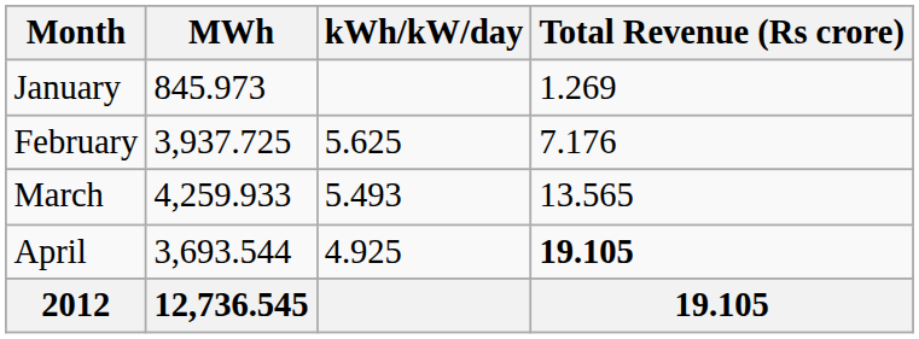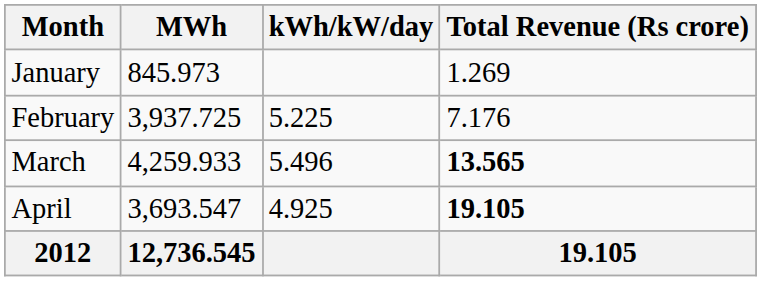 <table class="wikitable">
 <tr>
 <th>Month</th>
 <th>MWh</th>
 <th>kWh/kW/day</th>
 <th>Total Revenue (Rs crore)</th>
 </tr>
 <tr>
 <td>January</td>
 <td>845.973</td>
 <td></td>
 <td>1.269</td>
 </tr>
 <tr>
 <td>February</td>
 <td>3,937.725</td>
-<td>5.625</td>
+<td>5.225</td>
 <td>7.176</td>
 </tr>
 <tr>
 <td>March</td>
 <td>4,259.933</td>
-<td>5.493</td>
-<td>13.565</td>
+<td>5.496</td>
+<td><strong>13.565</strong></td>
 </tr>
 <tr>
 <td>April</td>
-<td>3,693.544</td>
+<td>3,693.547</td>
 <td>4.925</td>
 <td><strong>19.105</strong></td>
 </tr>
 <tr>
 <th>2012</th>
 <th>12,736.545</th>
 <th></th>
 <th>19.105</th>
 </tr>
 </table>
